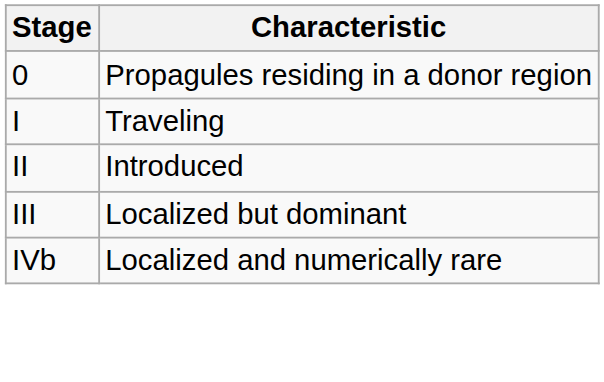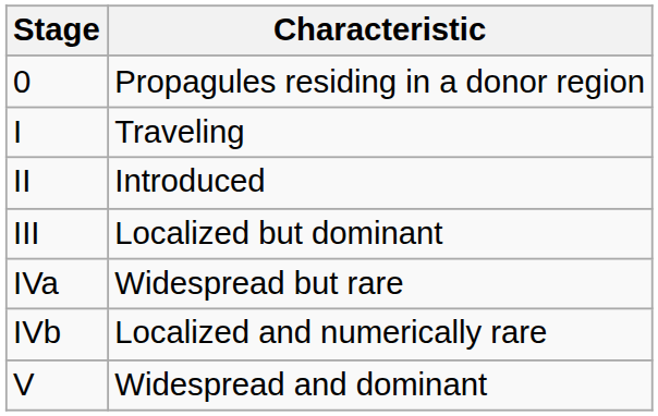 <table class="wikitable" style="float:right;">
 <tr>
 <th>Stage</th>
 <th>Characteristic</th>
 </tr>
 <tr>
 <td>0</td>
 <td>Propagules residing in a donor region</td>
 </tr>
 <tr>
 <td>I</td>
 <td>Traveling</td>
 </tr>
 <tr>
 <td>II</td>
 <td>Introduced</td>
 </tr>
 <tr>
 <td>III</td>
 <td>Localized but dominant</td>
 </tr>
 <tr>
+<td>IVa</td>
+<td>Widespread but rare</td>
+</tr>
+<tr>
 <td>IVb</td>
 <td>Localized and numerically rare</td>
 </tr>
+<tr>
+<td>V</td>
+<td>Widespread and dominant</td>
+</tr>
 </table>
